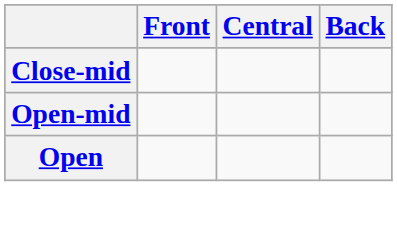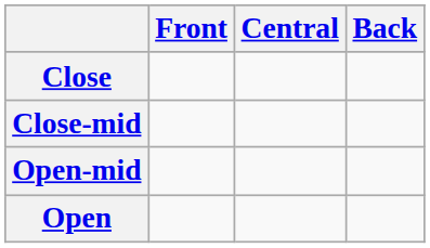 <table class="wikitable" style="text-align:center">
 <tr>
 <th></th>
 <th><a href='#'>Front</a></th>
 <th><a href='#'>Central</a></th>
 <th><a href='#'>Back</a></th>
+</tr>
+<tr style="text-align: center;">
+<th><a href='#'>Close</a></th>
+<td></td>
+<td></td>
+<td></td>
 </tr>
 <tr style="text-align: center;">
 <th><a href='#'>Close-mid</a></th>
 <td></td>
 <td></td>
 <td></td>
 </tr>
 <tr style="text-align: center;">
 <th><a href='#'>Open-mid</a></th>
 <td></td>
 <td></td>
 <td></td>
 </tr>
 <tr style="text-align: center;">
 <th><a href='#'>Open</a></th>
 <td></td>
 <td></td>
 <td></td>
 </tr>
 </table>
